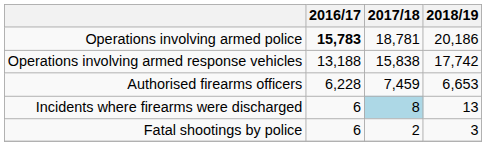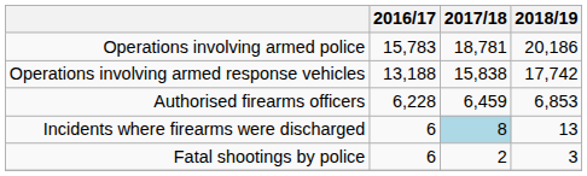 <table class="wikitable" style="text-align: right">
 <tr>
 <th></th>
 <th>2016/17</th>
 <th>2017/18</th>
 <th>2018/19</th>
 </tr>
 <tr>
 <td>Operations involving armed police</td>
-<td><strong>15,783</strong></td>
+<td>15,783</td>
 <td>18,781</td>
 <td>20,186</td>
 </tr>
 <tr>
 <td>Operations involving armed response vehicles</td>
 <td>13,188</td>
 <td>15,838</td>
 <td>17,742</td>
 </tr>
 <tr>
 <td>Authorised firearms officers</td>
 <td>6,228</td>
-<td>7,459</td>
-<td>6,653</td>
+<td>6,459</td>
+<td>6,853</td>
 </tr>
 <tr>
 <td>Incidents where firearms were discharged</td>
 <td>6</td>
 <td style="background: lightblue;">8</td>
 <td>13</td>
 </tr>
 <tr>
 <td>Fatal shootings by police</td>
 <td>6</td>
 <td>2</td>
 <td>3</td>
 </tr>
 <tr>
 </tr>
 </table>
